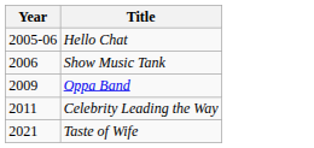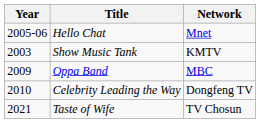 <table class="wikitable">
 <tr>
 <th>Year</th>
 <th>Title</th>
+<th>Network</th>
 </tr>
 <tr>
 <td>2005-06</td>
 <td><em>Hello Chat</em></td>
+<td><a href='#'>Mnet</a></td>
 </tr>
 <tr>
-<td>2006</td>
+<td>2003</td>
 <td><em>Show Music Tank</em></td>
+<td>KMTV</td>
 </tr>
 <tr>
 <td>2009</td>
 <td><em><a href='#'>Oppa Band</a></em></td>
+<td><a href='#'>MBC</a></td>
 </tr>
 <tr>
-<td>2011</td>
+<td>2010</td>
 <td><em>Celebrity Leading the Way</em></td>
+<td>Dongfeng TV</td>
 </tr>
 <tr>
 <td>2021</td>
 <td><em>Taste of Wife</em></td>
+<td>TV Chosun</td>
 </tr>
 </table>
